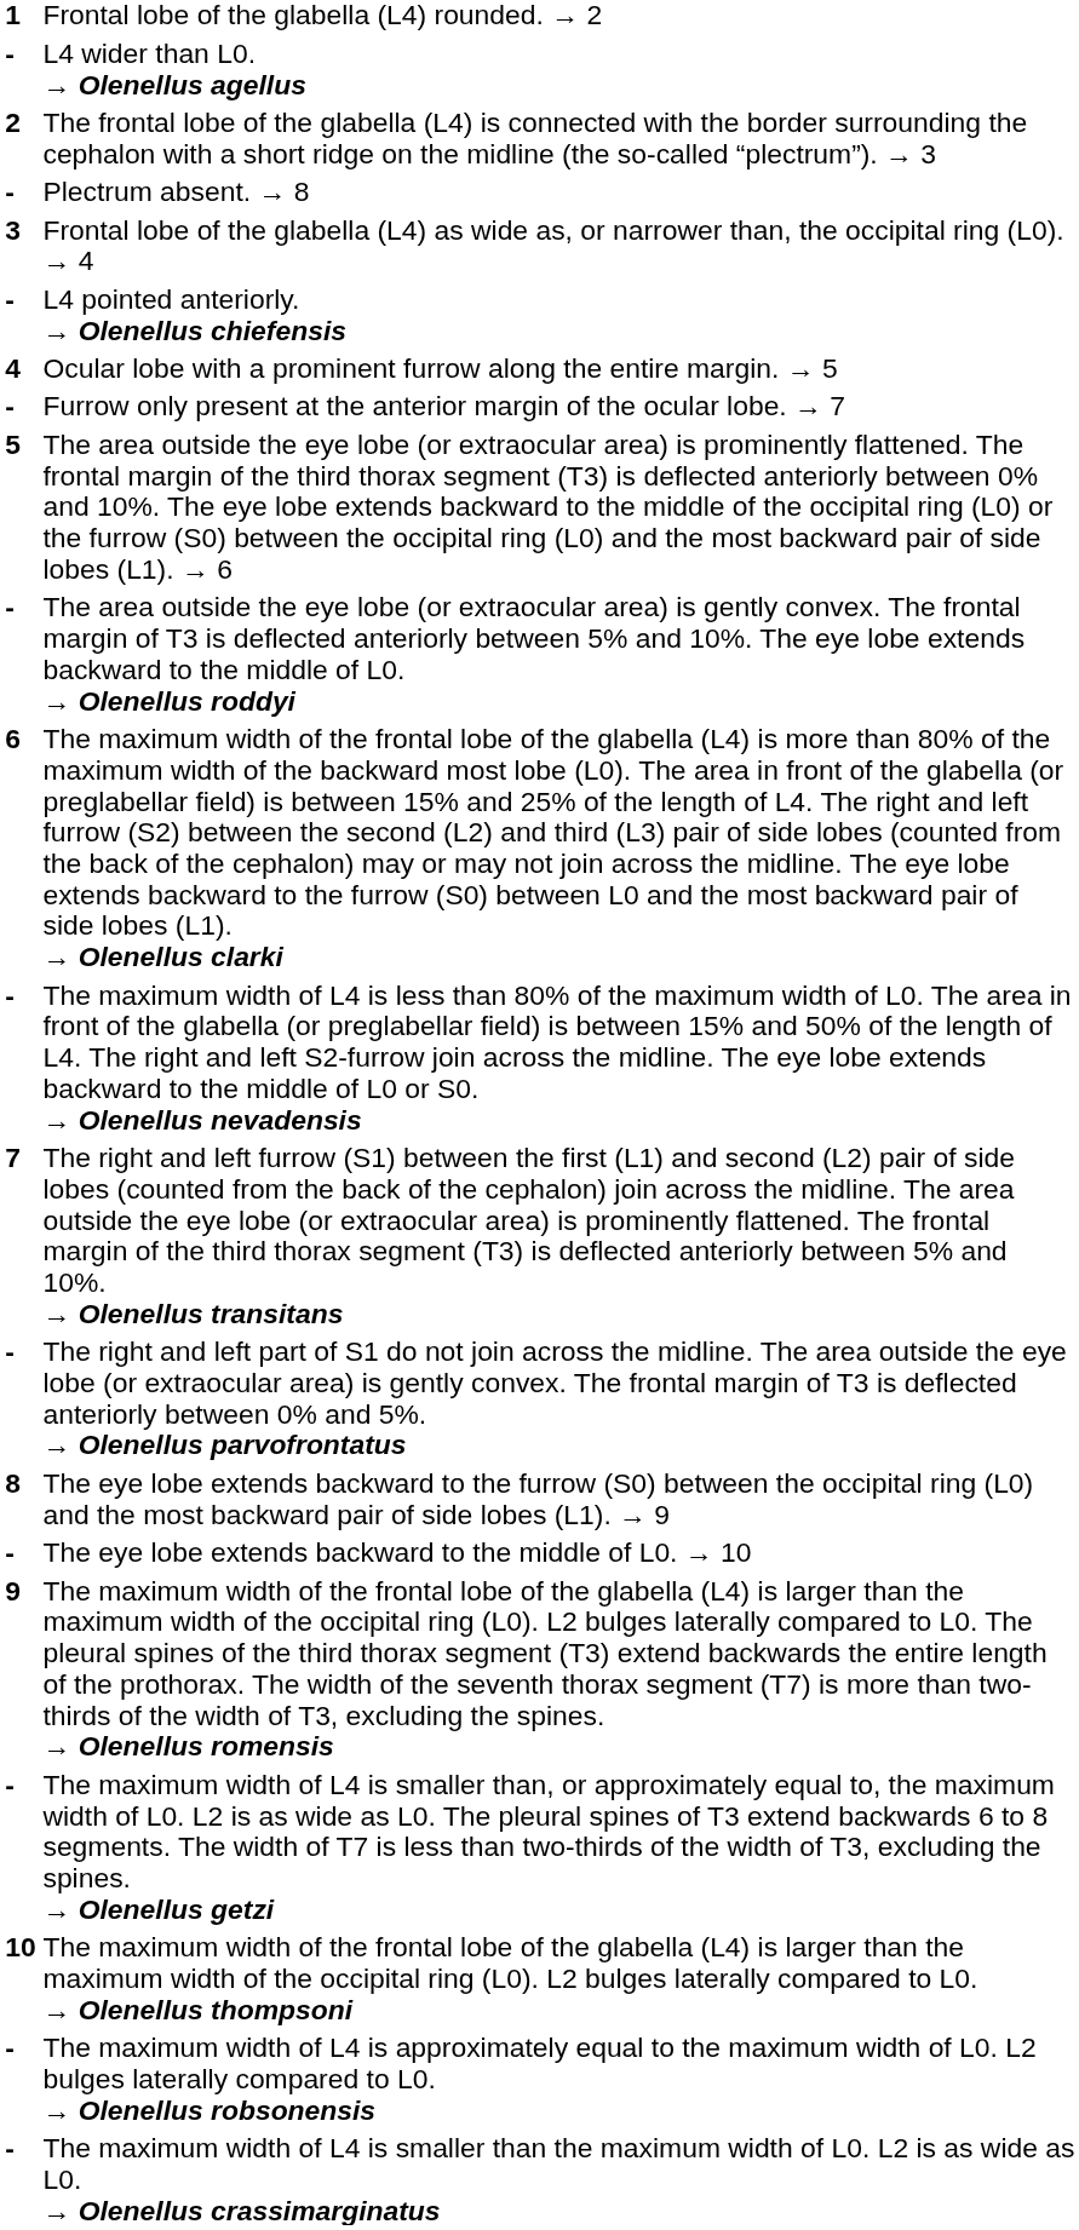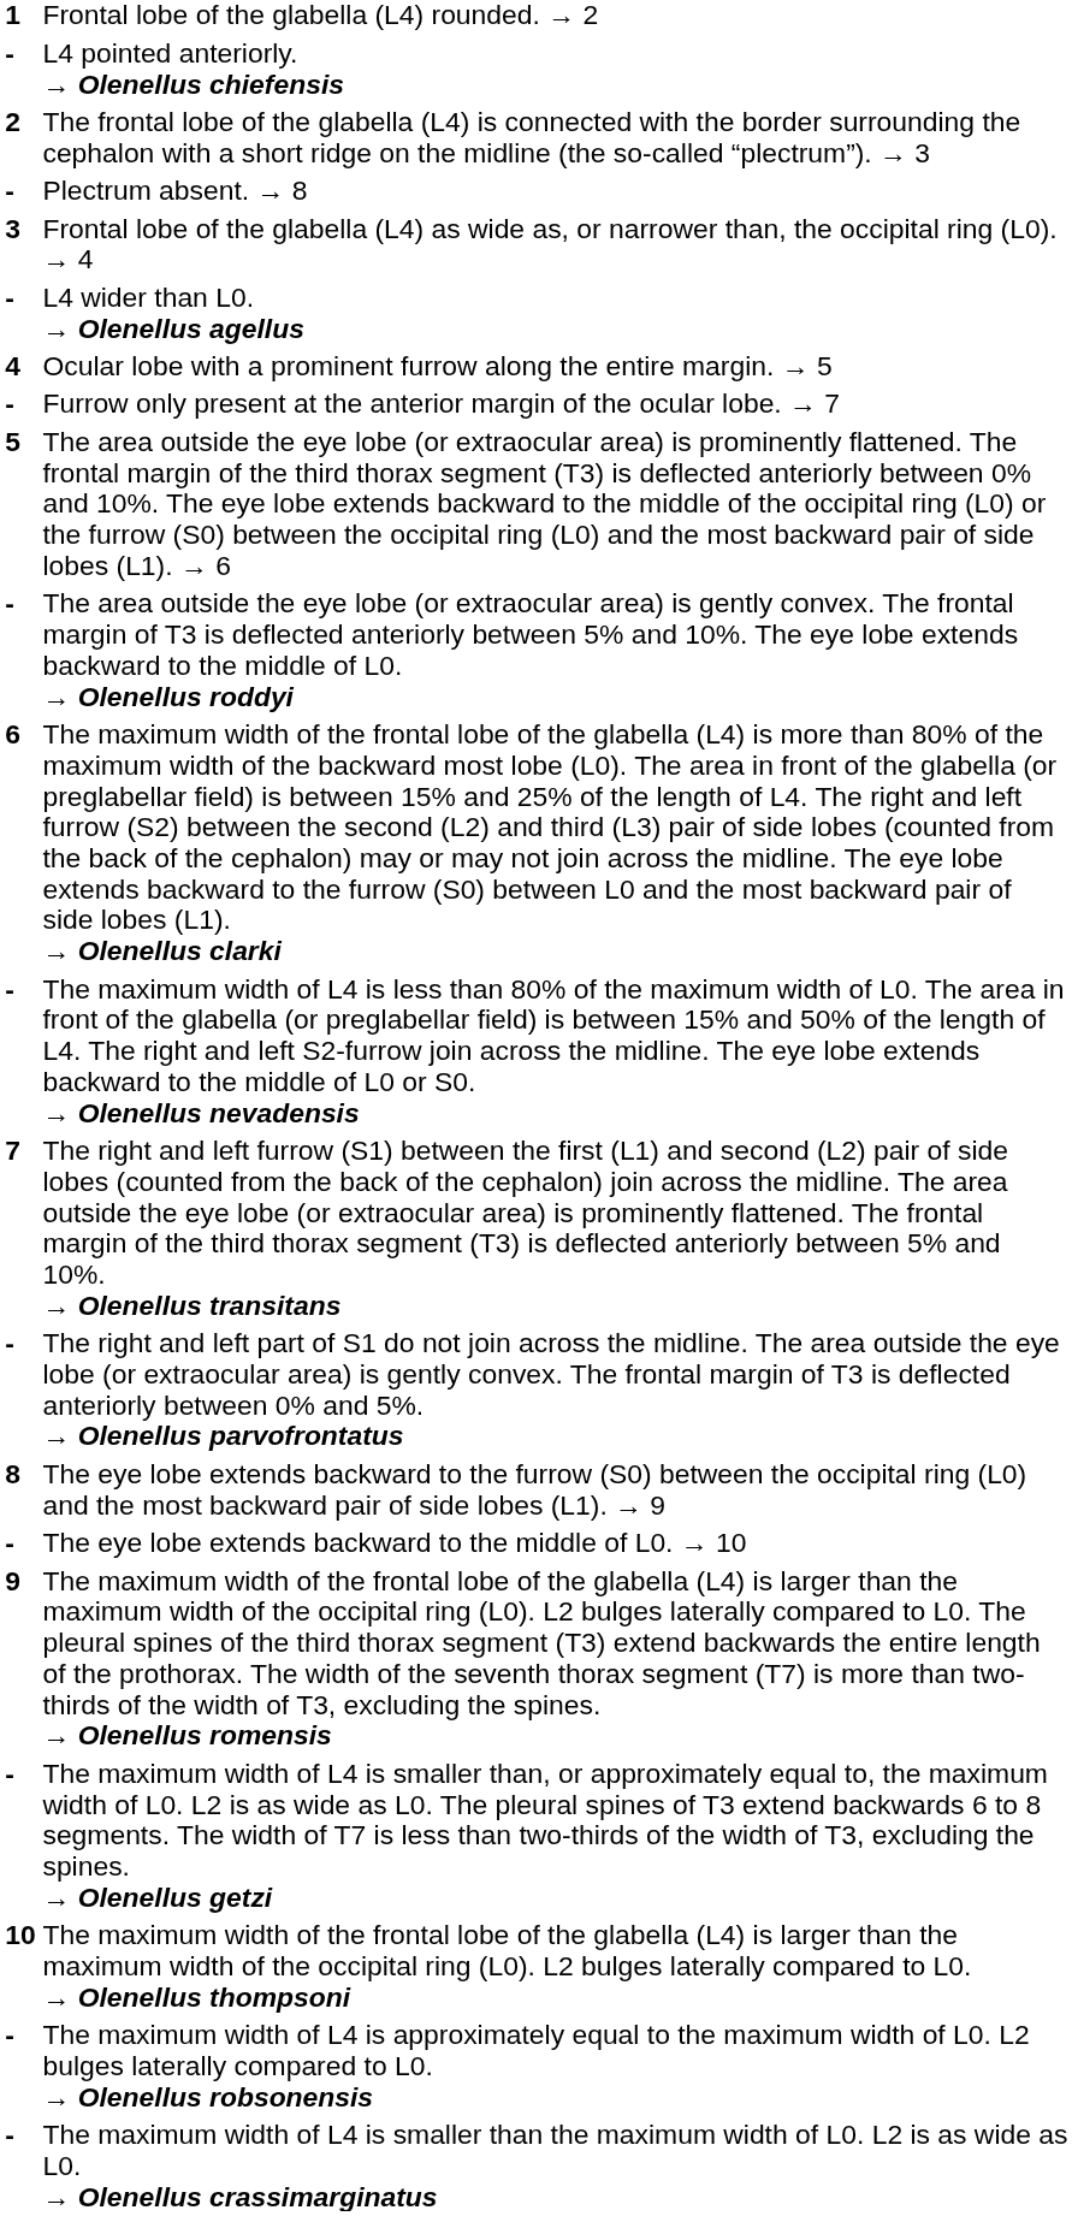 <table>
 <tr valign="top"  align="left">
 <th scope="row" width="3%"><strong>1</strong></th>
 <td width="97%">Frontal lobe of the glabella (L4) rounded. → 2</td>
 </tr>
 <tr valign="top" align="left">
 <th scope="row" width="3%"><strong>-</strong></th>
-<td width="97%">L4 wider than L0.<br> → <strong><em>Olenellus agellus</em></strong></td>
+<td width="97%">L4 pointed anteriorly.<br> → <strong><em>Olenellus chiefensis</em></strong></td>
 </tr>
 <tr valign="top"  align="left">
 <th scope="row" width="3%"><strong>2</strong></th>
 <td width="97%">The frontal lobe of the glabella (L4) is connected with the border surrounding the cephalon with a short ridge on the midline (the so-called “plectrum”). → 3</td>
 </tr>
 <tr valign="top" align="left">
 <th scope="row" width="3%"><strong>-</strong></th>
 <td width="97%">Plectrum absent. → 8</td>
 </tr>
 <tr valign="top"  align="left">
 <th scope="row" width="3%"><strong>3</strong></th>
 <td width="97%">Frontal lobe of the glabella (L4) as wide as, or narrower than, the occipital ring (L0). → 4</td>
 </tr>
 <tr valign="top" align="left">
 <th scope="row" width="3%"><strong>-</strong></th>
-<td width="97%">L4 pointed anteriorly.<br> → <strong><em>Olenellus chiefensis</em></strong></td>
+<td width="97%">L4 wider than L0.<br> → <strong><em>Olenellus agellus</em></strong></td>
 </tr>
 <tr valign="top"  align="left">
 <th scope="row" width="3%"><strong>4</strong></th>
 <td width="97%">Ocular lobe with a prominent furrow along the entire margin. → 5</td>
 </tr>
 <tr valign="top" align="left">
 <th scope="row" width="3%"><strong>-</strong></th>
 <td width="97%">Furrow only present at the anterior margin of the ocular lobe. → 7</td>
 </tr>
 <tr valign="top"  align="left">
 <th scope="row" width="3%"><strong>5</strong></th>
 <td width="97%">The area outside the eye lobe (or extraocular area) is prominently flattened. The frontal margin of the third thorax segment (T3) is deflected anteriorly between 0% and 10%. The eye lobe extends backward to the middle of the occipital ring (L0) or the furrow (S0) between the occipital ring (L0) and the most backward pair of side lobes (L1). → 6</td>
 </tr>
 <tr valign="top" align="left">
 <th scope="row" width="3%"><strong>-</strong></th>
 <td width="97%">The area outside the eye lobe (or extraocular area) is gently convex. The frontal margin of T3 is deflected anteriorly between 5% and 10%. The eye lobe extends backward to the middle of L0.<br>→ <strong><em>Olenellus roddyi</em></strong></td>
 </tr>
 <tr valign="top"  align="left">
 <th scope="row" width="3%"><strong>6</strong></th>
 <td width="97%">The maximum width of the frontal lobe of the glabella (L4) is more than 80% of the maximum width of the backward most lobe (L0). The area in front of the glabella (or preglabellar field) is between 15% and 25% of the length of L4. The right and left furrow (S2) between the second (L2) and third (L3) pair of side lobes (counted from the back of the cephalon) may or may not join across the midline. The eye lobe extends backward to the furrow (S0) between L0 and the most backward pair of side lobes (L1).<br>→ <strong><em>Olenellus clarki</em></strong></td>
 </tr>
 <tr valign="top" align="left">
 <th scope="row" width="3%"><strong>-</strong></th>
 <td width="97%">The maximum width of L4 is less than 80% of the maximum width of L0. The area in front of the glabella (or preglabellar field) is between 15% and 50% of the length of L4. The right and left S2-furrow join across the midline. The eye lobe extends backward to the middle of L0 or S0.<br>→ <strong><em>Olenellus nevadensis</em></strong></td>
 </tr>
 <tr valign="top"  align="left">
 <th scope="row" width="3%"><strong>7</strong></th>
 <td width="97%">The right and left furrow (S1) between the first (L1) and second (L2) pair of side lobes (counted from the back of the cephalon) join across the midline. The area outside the eye lobe (or extraocular area) is prominently flattened. The frontal margin of the third thorax segment (T3) is deflected anteriorly between 5% and 10%.<br>→ <strong><em>Olenellus transitans</em></strong></td>
 </tr>
 <tr valign="top" align="left">
 <th scope="row" width="3%"><strong>-</strong></th>
 <td width="97%">The right and left part of S1 do not join across the midline. The area outside the eye lobe (or extraocular area) is gently convex. The frontal margin of T3 is deflected anteriorly between 0% and 5%.<br>→ <strong><em>Olenellus parvofrontatus</em></strong></td>
 </tr>
 <tr valign="top"  align="left">
 <th scope="row" width="3%"><strong>8</strong></th>
 <td width="97%">The eye lobe extends backward to the furrow (S0) between the occipital ring (L0) and the most backward pair of side lobes (L1). → 9</td>
 </tr>
 <tr valign="top" align="left">
 <th scope="row" width="3%"><strong>-</strong></th>
 <td width="97%">The eye lobe extends backward to the middle of L0. → 10</td>
 </tr>
 <tr valign="top"  align="left">
 <th scope="row" width="3%"><strong>9</strong></th>
 <td width="97%">The maximum width of the frontal lobe of the glabella (L4) is larger than the maximum width of the occipital ring (L0). L2 bulges laterally compared to L0. The pleural spines of the third thorax segment (T3) extend backwards the entire length of the prothorax. The width of the seventh thorax segment (T7) is more than two-thirds of the width of T3, excluding the spines. <br>→ <strong><em>Olenellus romensis</em></strong></td>
 </tr>
 <tr valign="top" align="left">
 <th scope="row" width="3%"><strong>-</strong></th>
 <td width="97%">The maximum width of L4 is smaller than, or approximately equal to, the maximum width of L0. L2 is as wide as L0. The pleural spines of T3 extend backwards 6 to 8 segments. The width of T7 is less than two-thirds of the width of T3, excluding the spines.<br>→ <strong><em>Olenellus getzi</em></strong></td>
 </tr>
 <tr valign="top"  align="left">
 <th scope="row" width="3%"><strong>10</strong></th>
 <td width="97%">The maximum width of the frontal lobe of the glabella (L4) is larger than the maximum width of the occipital ring (L0). L2 bulges laterally compared to L0.<br>→ <strong><em>Olenellus thompsoni</em></strong></td>
 </tr>
 <tr valign="top" align="left">
 <th scope="row" width="3%"><strong>-</strong></th>
 <td width="97%">The maximum width of L4 is approximately equal to the maximum width of L0. L2 bulges laterally compared to L0. <br>→ <strong><em>Olenellus robsonensis </em></strong></td>
 </tr>
 <tr valign="top" align="left">
 <th scope="row" width="3%"><strong>-</strong></th>
 <td width="97%">The maximum width of L4 is smaller than the maximum width of L0. L2 is as wide as L0. <br>→ <strong><em>Olenellus crassimarginatus </em></strong></td>
 </tr>
 </table>
